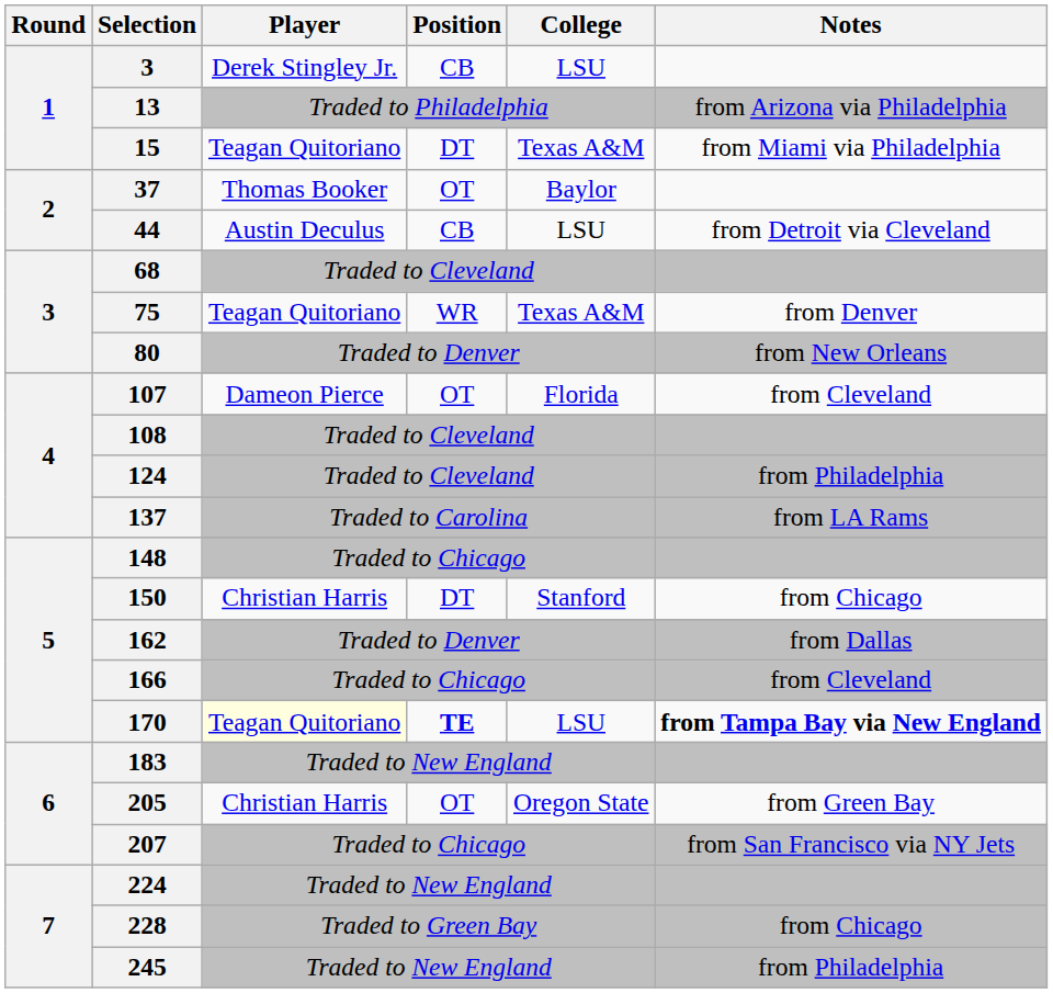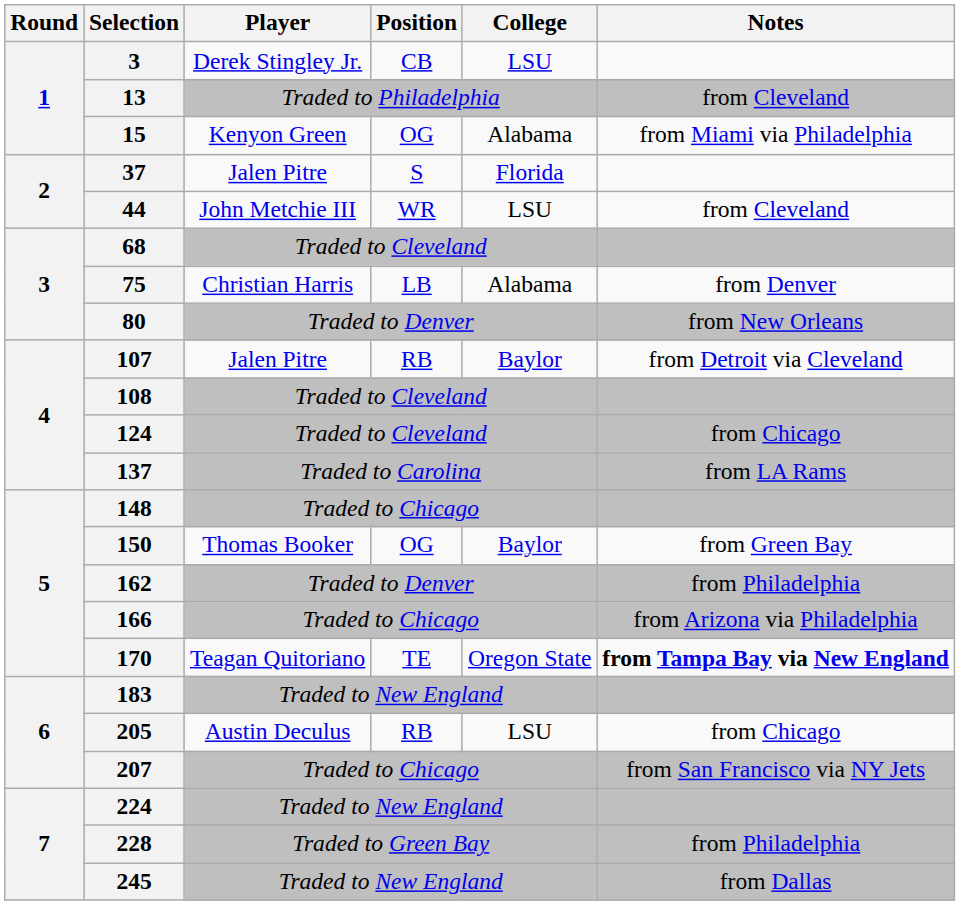 <table class="wikitable" style="text-align:center">
 <tr>
 <th>Round</th>
 <th>Selection</th>
 <th>Player</th>
 <th>Position</th>
 <th>College</th>
 <th>Notes</th>
 </tr>
 <tr>
 <th rowspan="3"><a href='#'>1</a></th>
 <th>3</th>
 <td><a href='#'>Derek Stingley Jr.</a></td>
 <td><a href='#'>CB</a></td>
 <td><a href='#'>LSU</a></td>
 <td></td>
 </tr>
 <tr>
 <th>13</th>
 <td colspan="3" style="background:#BFBFBF"><em>Traded to <a href='#'>Philadelphia</a></em></td>
-<td style="background:#BFBFBF">from <a href='#'>Arizona</a> via <a href='#'>Philadelphia</a></td>
+<td style="background:#BFBFBF">from <a href='#'>Cleveland</a></td>
 </tr>
 <tr>
 <th>15</th>
-<td><a href='#'>Teagan Quitoriano</a></td>
-<td><a href='#'>DT</a></td>
-<td><a href='#'>Texas A&M</a></td>
+<td><a href='#'>Kenyon Green</a></td>
+<td><a href='#'>OG</a></td>
+<td>Alabama</td>
 <td>from <a href='#'>Miami</a> via <a href='#'>Philadelphia</a></td>
 </tr>
 <tr>
 <th rowspan="2">2</th>
 <th>37</th>
-<td><a href='#'>Thomas Booker</a></td>
-<td><a href='#'>OT</a></td>
-<td><a href='#'>Baylor</a></td>
+<td><a href='#'>Jalen Pitre</a></td>
+<td><a href='#'>S</a></td>
+<td><a href='#'>Florida</a></td>
 <td></td>
 </tr>
 <tr>
 <th>44</th>
-<td><a href='#'>Austin Deculus</a></td>
-<td><a href='#'>CB</a></td>
+<td><a href='#'>John Metchie III</a></td>
+<td><a href='#'>WR</a></td>
 <td>LSU</td>
-<td>from <a href='#'>Detroit</a> via <a href='#'>Cleveland</a></td>
+<td>from <a href='#'>Cleveland</a></td>
 </tr>
 <tr>
 <th rowspan="3">3</th>
 <th>68</th>
 <td colspan="3" style="background:#BFBFBF"><em>Traded to <a href='#'>Cleveland</a></em></td>
 <td style="background:#BFBFBF"></td>
 </tr>
 <tr>
 <th>75</th>
-<td><a href='#'>Teagan Quitoriano</a></td>
-<td><a href='#'>WR</a></td>
-<td><a href='#'>Texas A&M</a></td>
+<td><a href='#'>Christian Harris</a></td>
+<td><a href='#'>LB</a></td>
+<td>Alabama</td>
 <td>from <a href='#'>Denver</a></td>
 </tr>
 <tr>
 <th>80</th>
 <td colspan="3" style="background:#BFBFBF"><em>Traded to <a href='#'>Denver</a></em></td>
 <td style="background:#BFBFBF">from <a href='#'>New Orleans</a></td>
 </tr>
 <tr>
 <th rowspan="4">4</th>
 <th>107</th>
-<td><a href='#'>Dameon Pierce</a></td>
-<td><a href='#'>OT</a></td>
-<td><a href='#'>Florida</a></td>
-<td>from <a href='#'>Cleveland</a></td>
+<td><a href='#'>Jalen Pitre</a></td>
+<td><a href='#'>RB</a></td>
+<td><a href='#'>Baylor</a></td>
+<td>from <a href='#'>Detroit</a> via <a href='#'>Cleveland</a></td>
 </tr>
 <tr>
 <th>108</th>
 <td colspan="3" style="background:#BFBFBF"><em>Traded to <a href='#'>Cleveland</a></em></td>
 <td style="background:#BFBFBF"></td>
 </tr>
 <tr>
 <th>124</th>
 <td colspan="3" style="background:#BFBFBF"><em>Traded to <a href='#'>Cleveland</a></em></td>
-<td style="background:#BFBFBF">from <a href='#'>Philadelphia</a></td>
+<td style="background:#BFBFBF">from <a href='#'>Chicago</a></td>
 </tr>
 <tr>
 <th>137</th>
 <td colspan="3" style="background:#BFBFBF"><em>Traded to <a href='#'>Carolina</a></em></td>
 <td style="background:#BFBFBF">from <a href='#'>LA Rams</a></td>
 </tr>
 <tr>
 <th rowspan="5">5</th>
 <th>148</th>
 <td colspan="3" style="background:#BFBFBF"><em>Traded to <a href='#'>Chicago</a></em></td>
 <td style="background:#BFBFBF"></td>
 </tr>
 <tr>
 <th>150</th>
-<td><a href='#'>Christian Harris</a></td>
-<td><a href='#'>DT</a></td>
-<td><a href='#'>Stanford</a></td>
-<td>from <a href='#'>Chicago</a></td>
+<td><a href='#'>Thomas Booker</a></td>
+<td><a href='#'>OG</a></td>
+<td><a href='#'>Baylor</a></td>
+<td>from <a href='#'>Green Bay</a></td>
 </tr>
 <tr>
 <th>162</th>
 <td colspan="3" style="background:#BFBFBF"><em>Traded to <a href='#'>Denver</a></em></td>
-<td style="background:#BFBFBF">from <a href='#'>Dallas</a></td>
+<td style="background:#BFBFBF">from <a href='#'>Philadelphia</a></td>
 </tr>
 <tr>
 <th>166</th>
 <td colspan="3" style="background:#BFBFBF"><em>Traded to <a href='#'>Chicago</a></em></td>
-<td style="background:#BFBFBF">from <a href='#'>Cleveland</a></td>
+<td style="background:#BFBFBF">from <a href='#'>Arizona</a> via <a href='#'>Philadelphia</a></td>
 </tr>
 <tr>
 <th>170</th>
-<td style="background: lightyellow;"><a href='#'>Teagan Quitoriano</a></td>
-<td><strong><a href='#'>TE</a></strong></td>
-<td><a href='#'>LSU</a></td>
+<td><a href='#'>Teagan Quitoriano</a></td>
+<td><a href='#'>TE</a></td>
+<td><a href='#'>Oregon State</a></td>
 <td><strong>from <a href='#'>Tampa Bay</a> via <a href='#'>New England</a></strong></td>
 </tr>
 <tr>
 <th rowspan="3">6</th>
 <th>183</th>
 <td colspan="3" style="background:#BFBFBF"><em>Traded to <a href='#'>New England</a></em></td>
 <td style="background:#BFBFBF"></td>
 </tr>
 <tr>
 <th>205</th>
-<td><a href='#'>Christian Harris</a></td>
-<td><a href='#'>OT</a></td>
-<td><a href='#'>Oregon State</a></td>
-<td>from <a href='#'>Green Bay</a></td>
+<td><a href='#'>Austin Deculus</a></td>
+<td><a href='#'>RB</a></td>
+<td>LSU</td>
+<td>from <a href='#'>Chicago</a></td>
 </tr>
 <tr>
 <th>207</th>
 <td colspan="3" style="background:#BFBFBF"><em>Traded to <a href='#'>Chicago</a></em></td>
 <td style="background:#BFBFBF">from <a href='#'>San Francisco</a> via <a href='#'>NY Jets</a></td>
 </tr>
 <tr>
 <th rowspan="3">7</th>
 <th>224</th>
 <td colspan="3" style="background:#BFBFBF"><em>Traded to <a href='#'>New England</a></em></td>
 <td style="background:#BFBFBF"></td>
 </tr>
 <tr>
 <th>228</th>
 <td colspan="3" style="background:#BFBFBF"><em>Traded to  <a href='#'>Green Bay</a></em></td>
-<td style="background:#BFBFBF">from <a href='#'>Chicago</a></td>
+<td style="background:#BFBFBF">from <a href='#'>Philadelphia</a></td>
 </tr>
 <tr>
 <th>245</th>
 <td colspan="3" style="background:#BFBFBF"><em>Traded to <a href='#'>New England</a></em></td>
-<td style="background:#BFBFBF">from <a href='#'>Philadelphia</a></td>
+<td style="background:#BFBFBF">from <a href='#'>Dallas</a></td>
 </tr>
 </table>
